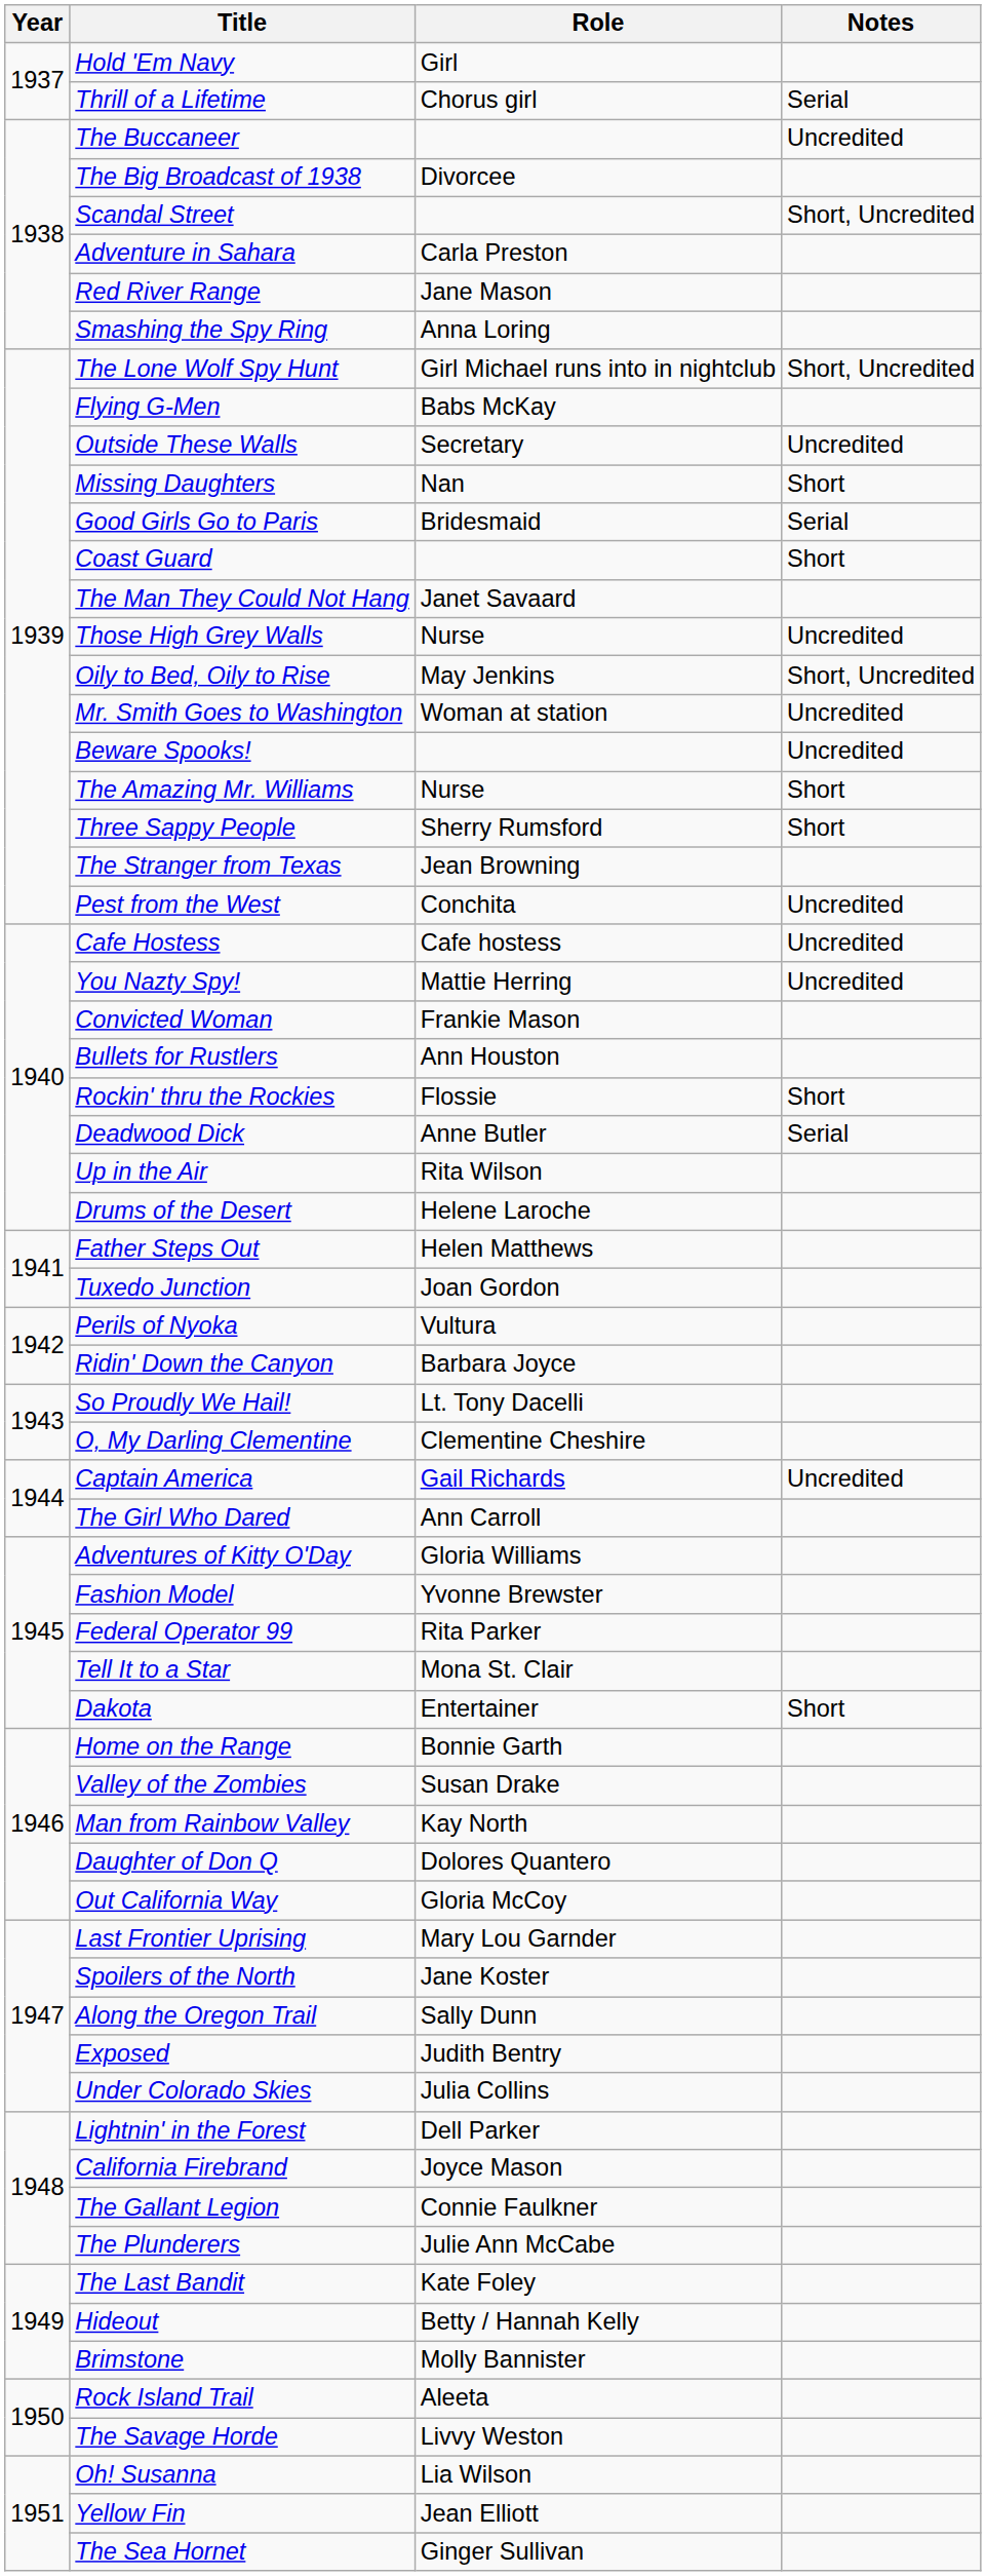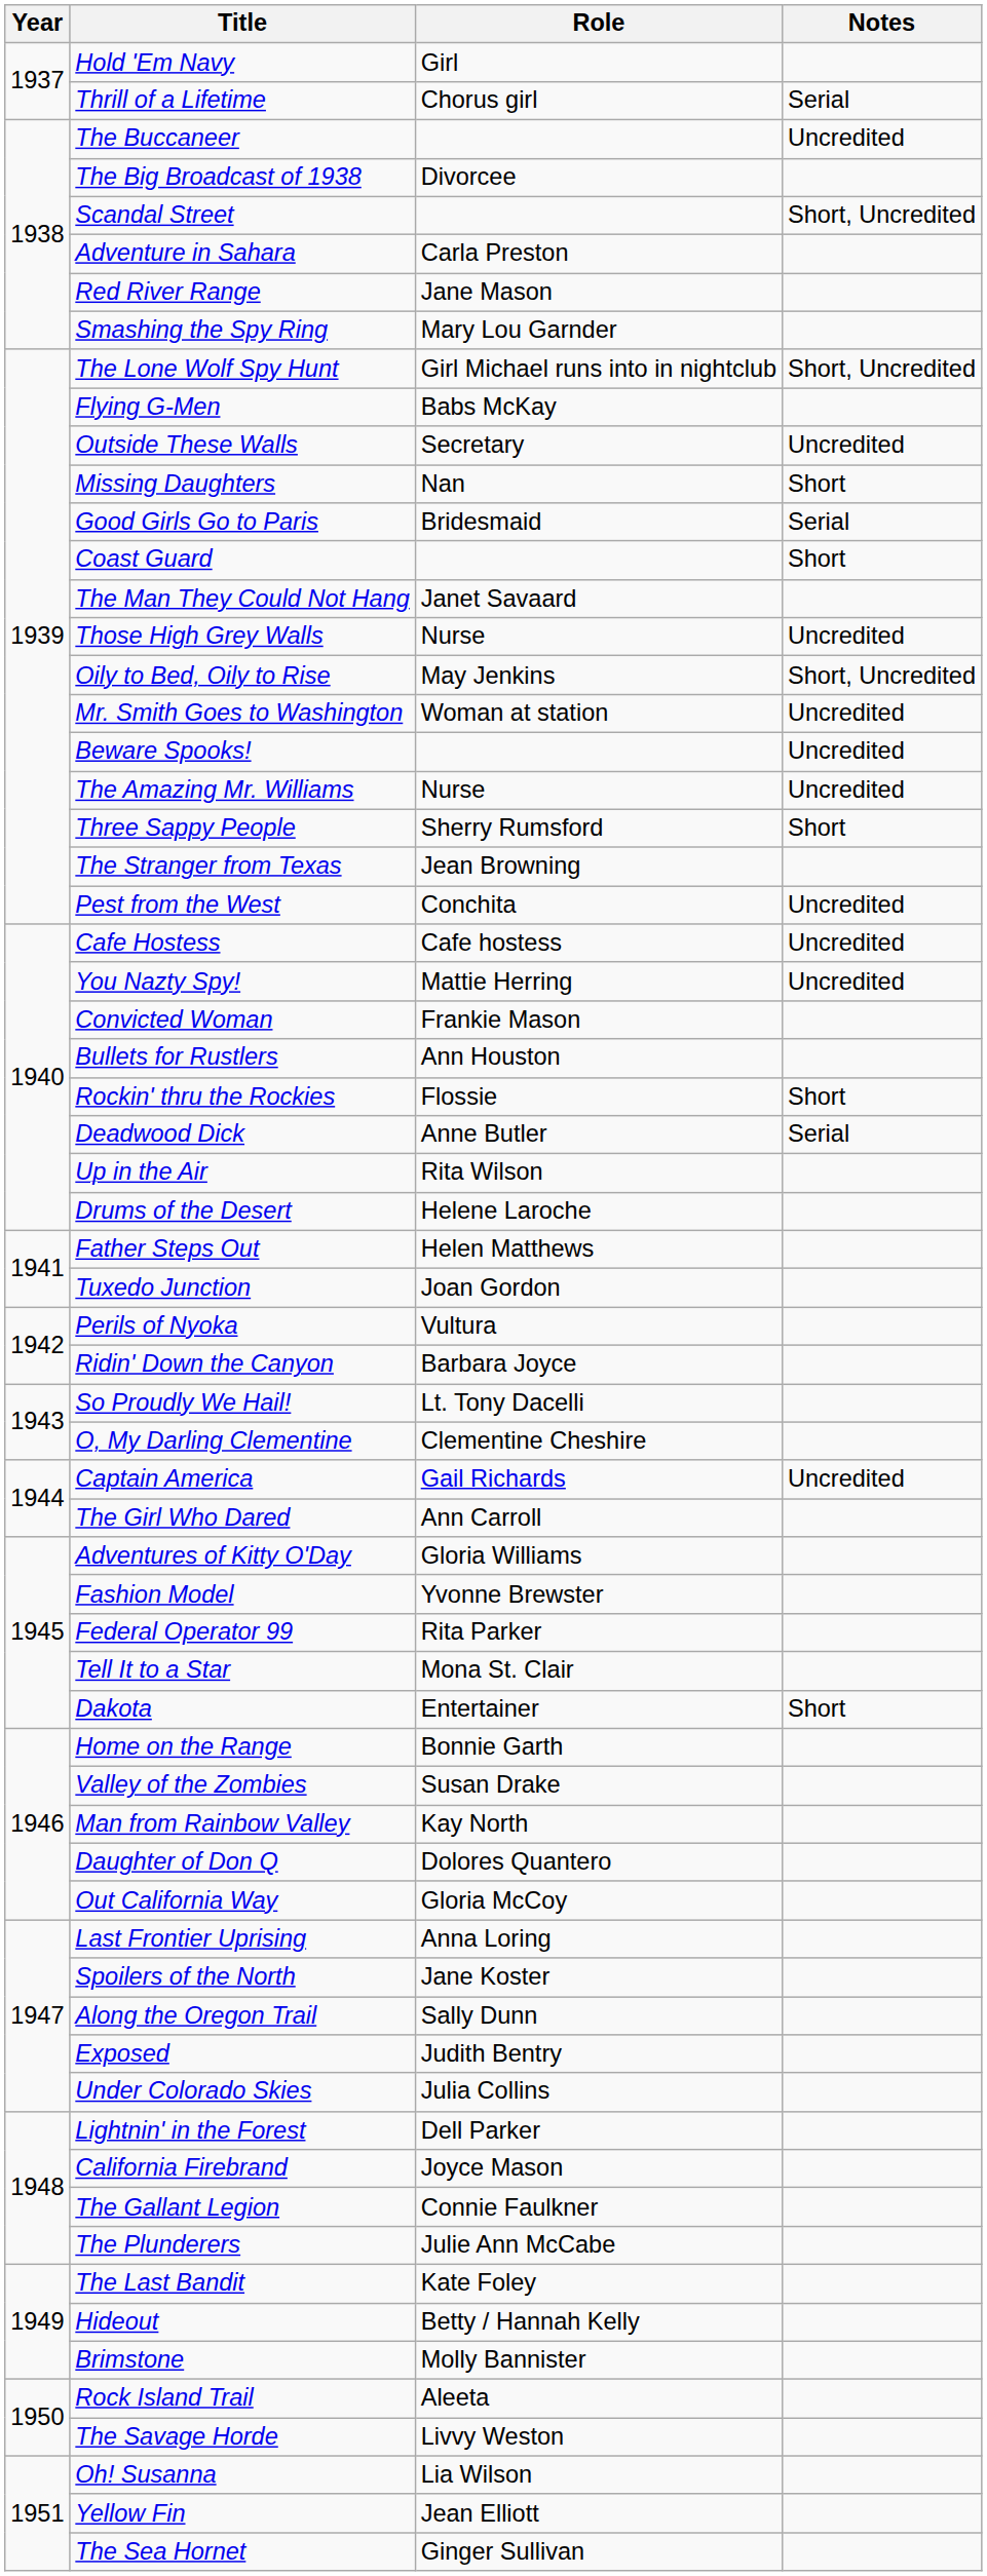 <table class="wikitable">
 <tr>
 <th>Year</th>
 <th>Title</th>
 <th>Role</th>
 <th>Notes</th>
 </tr>
 <tr>
 <td rowspan=2>1937</td>
 <td><em><a href='#'>Hold 'Em Navy</a></em></td>
 <td>Girl</td>
 <td></td>
 </tr>
 <tr>
 <td><em><a href='#'>Thrill of a Lifetime</a></em></td>
 <td>Chorus girl</td>
 <td>Serial</td>
 </tr>
 <tr>
 <td rowspan=6>1938</td>
 <td><em><a href='#'>The Buccaneer</a></em></td>
 <td></td>
 <td>Uncredited</td>
 </tr>
 <tr>
 <td><em><a href='#'>The Big Broadcast of 1938</a></em></td>
 <td>Divorcee</td>
 <td></td>
 </tr>
 <tr>
 <td><em><a href='#'>Scandal Street</a></em></td>
 <td></td>
 <td>Short, Uncredited</td>
 </tr>
 <tr>
 <td><em><a href='#'>Adventure in Sahara</a></em></td>
 <td>Carla Preston</td>
 <td></td>
 </tr>
 <tr>
 <td><em><a href='#'>Red River Range</a></em></td>
 <td>Jane Mason</td>
 <td></td>
 </tr>
 <tr>
 <td><em><a href='#'>Smashing the Spy Ring</a></em></td>
-<td>Anna Loring</td>
+<td>Mary Lou Garnder</td>
 <td></td>
 </tr>
 <tr>
 <td rowspan=15>1939</td>
 <td><em><a href='#'>The Lone Wolf Spy Hunt</a></em></td>
 <td>Girl Michael runs into in nightclub</td>
 <td>Short, Uncredited</td>
 </tr>
 <tr>
 <td><em><a href='#'>Flying G-Men</a></em></td>
 <td>Babs McKay</td>
 <td></td>
 </tr>
 <tr>
 <td><em><a href='#'>Outside These Walls</a></em></td>
 <td>Secretary</td>
 <td>Uncredited</td>
 </tr>
 <tr>
 <td><em><a href='#'>Missing Daughters</a></em></td>
 <td>Nan</td>
 <td>Short</td>
 </tr>
 <tr>
 <td><em><a href='#'>Good Girls Go to Paris</a></em></td>
 <td>Bridesmaid</td>
 <td>Serial</td>
 </tr>
 <tr>
 <td><em><a href='#'>Coast Guard</a></em></td>
 <td></td>
 <td>Short</td>
 </tr>
 <tr>
 <td><em><a href='#'>The Man They Could Not Hang</a></em></td>
 <td>Janet Savaard</td>
 <td></td>
 </tr>
 <tr>
 <td><em><a href='#'>Those High Grey Walls</a></em></td>
 <td>Nurse</td>
 <td>Uncredited</td>
 </tr>
 <tr>
 <td><em><a href='#'>Oily to Bed, Oily to Rise</a></em></td>
 <td>May Jenkins</td>
 <td>Short, Uncredited</td>
 </tr>
 <tr>
 <td><em><a href='#'>Mr. Smith Goes to Washington</a></em></td>
 <td>Woman at station</td>
 <td>Uncredited</td>
 </tr>
 <tr>
 <td><em><a href='#'>Beware Spooks!</a></em></td>
 <td></td>
 <td>Uncredited</td>
 </tr>
 <tr>
 <td><em><a href='#'>The Amazing Mr. Williams</a></em></td>
 <td>Nurse</td>
-<td>Short</td>
+<td>Uncredited</td>
 </tr>
 <tr>
 <td><em><a href='#'>Three Sappy People</a></em></td>
 <td>Sherry Rumsford</td>
 <td>Short</td>
 </tr>
 <tr>
 <td><em><a href='#'>The Stranger from Texas</a></em></td>
 <td>Jean Browning</td>
 <td></td>
 </tr>
 <tr>
 <td><em><a href='#'>Pest from the West</a></em></td>
 <td>Conchita</td>
 <td>Uncredited</td>
 </tr>
 <tr>
 <td rowspan=8>1940</td>
 <td><em><a href='#'>Cafe Hostess</a></em></td>
 <td>Cafe hostess</td>
 <td>Uncredited</td>
 </tr>
 <tr>
 <td><em><a href='#'>You Nazty Spy!</a></em></td>
 <td>Mattie Herring</td>
 <td>Uncredited</td>
 </tr>
 <tr>
 <td><em><a href='#'>Convicted Woman</a></em></td>
 <td>Frankie Mason</td>
 <td></td>
 </tr>
 <tr>
 <td><em><a href='#'>Bullets for Rustlers</a></em></td>
 <td>Ann Houston</td>
 <td></td>
 </tr>
 <tr>
 <td><em><a href='#'>Rockin' thru the Rockies</a></em></td>
 <td>Flossie</td>
 <td>Short</td>
 </tr>
 <tr>
 <td><em><a href='#'>Deadwood Dick</a></em></td>
 <td>Anne Butler</td>
 <td>Serial</td>
 </tr>
 <tr>
 <td><em><a href='#'>Up in the Air</a></em></td>
 <td>Rita Wilson</td>
 <td></td>
 </tr>
 <tr>
 <td><em><a href='#'>Drums of the Desert</a></em></td>
 <td>Helene Laroche</td>
 <td></td>
 </tr>
 <tr>
 <td rowspan=2>1941</td>
 <td><em><a href='#'>Father Steps Out</a></em></td>
 <td>Helen Matthews</td>
 <td></td>
 </tr>
 <tr>
 <td><em><a href='#'>Tuxedo Junction</a></em></td>
 <td>Joan Gordon</td>
 <td></td>
 </tr>
 <tr>
 <td rowspan=2>1942</td>
 <td><em><a href='#'>Perils of Nyoka</a></em></td>
 <td>Vultura</td>
 <td></td>
 </tr>
 <tr>
 <td><em><a href='#'>Ridin' Down the Canyon</a></em></td>
 <td>Barbara Joyce</td>
 <td></td>
 </tr>
 <tr>
 <td rowspan=2>1943</td>
 <td><em><a href='#'>So Proudly We Hail!</a></em></td>
 <td>Lt. Tony Dacelli</td>
 <td></td>
 </tr>
 <tr>
 <td><em><a href='#'>O, My Darling Clementine</a></em></td>
 <td>Clementine Cheshire</td>
 <td></td>
 </tr>
 <tr>
 <td rowspan=2>1944</td>
 <td><em><a href='#'>Captain America</a></em></td>
 <td><a href='#'>Gail Richards</a></td>
 <td>Uncredited</td>
 </tr>
 <tr>
 <td><em><a href='#'>The Girl Who Dared</a></em></td>
 <td>Ann Carroll</td>
 <td></td>
 </tr>
 <tr>
 <td rowspan=5>1945</td>
 <td><em><a href='#'>Adventures of Kitty O'Day</a></em></td>
 <td>Gloria Williams</td>
 <td></td>
 </tr>
 <tr>
 <td><em><a href='#'>Fashion Model</a></em></td>
 <td>Yvonne Brewster</td>
 <td></td>
 </tr>
 <tr>
 <td><em><a href='#'>Federal Operator 99</a></em></td>
 <td>Rita Parker</td>
 <td></td>
 </tr>
 <tr>
 <td><em><a href='#'>Tell It to a Star</a></em></td>
 <td>Mona St. Clair</td>
 <td></td>
 </tr>
 <tr>
 <td><em><a href='#'>Dakota</a></em></td>
 <td>Entertainer</td>
 <td>Short</td>
 </tr>
 <tr>
 <td rowspan=5>1946</td>
 <td><em><a href='#'>Home on the Range</a></em></td>
 <td>Bonnie Garth</td>
 <td></td>
 </tr>
 <tr>
 <td><em><a href='#'>Valley of the Zombies</a></em></td>
 <td>Susan Drake</td>
 <td></td>
 </tr>
 <tr>
 <td><em><a href='#'>Man from Rainbow Valley</a></em></td>
 <td>Kay North</td>
 <td></td>
 </tr>
 <tr>
 <td><em><a href='#'>Daughter of Don Q</a></em></td>
 <td>Dolores Quantero</td>
 <td></td>
 </tr>
 <tr>
 <td><em><a href='#'>Out California Way</a></em></td>
 <td>Gloria McCoy</td>
 <td></td>
 </tr>
 <tr>
 <td rowspan=5>1947</td>
 <td><em><a href='#'>Last Frontier Uprising</a></em></td>
-<td>Mary Lou Garnder</td>
+<td>Anna Loring</td>
 <td></td>
 </tr>
 <tr>
 <td><em><a href='#'>Spoilers of the North</a></em></td>
 <td>Jane Koster</td>
 <td></td>
 </tr>
 <tr>
 <td><em><a href='#'>Along the Oregon Trail</a></em></td>
 <td>Sally Dunn</td>
 <td></td>
 </tr>
 <tr>
 <td><em><a href='#'>Exposed</a></em></td>
 <td>Judith Bentry</td>
 <td></td>
 </tr>
 <tr>
 <td><em><a href='#'>Under Colorado Skies</a></em></td>
 <td>Julia Collins</td>
 <td></td>
 </tr>
 <tr>
 <td rowspan=4>1948</td>
 <td><em><a href='#'>Lightnin' in the Forest</a></em></td>
 <td>Dell Parker</td>
 <td></td>
 </tr>
 <tr>
 <td><em><a href='#'>California Firebrand</a></em></td>
 <td>Joyce Mason</td>
 <td></td>
 </tr>
 <tr>
 <td><em><a href='#'>The Gallant Legion</a></em></td>
 <td>Connie Faulkner</td>
 <td></td>
 </tr>
 <tr>
 <td><em><a href='#'>The Plunderers</a></em></td>
 <td>Julie Ann McCabe</td>
 <td></td>
 </tr>
 <tr>
 <td rowspan=3>1949</td>
 <td><em><a href='#'>The Last Bandit</a></em></td>
 <td>Kate Foley</td>
 <td></td>
 </tr>
 <tr>
 <td><em><a href='#'>Hideout</a></em></td>
 <td>Betty / Hannah Kelly</td>
 <td></td>
 </tr>
 <tr>
 <td><em><a href='#'>Brimstone</a></em></td>
 <td>Molly Bannister</td>
 <td></td>
 </tr>
 <tr>
 <td rowspan=2>1950</td>
 <td><em><a href='#'>Rock Island Trail</a></em></td>
 <td>Aleeta</td>
 <td></td>
 </tr>
 <tr>
 <td><em><a href='#'>The Savage Horde</a></em></td>
 <td>Livvy Weston</td>
 <td></td>
 </tr>
 <tr>
 <td rowspan=3>1951</td>
 <td><em><a href='#'>Oh! Susanna</a></em></td>
 <td>Lia Wilson</td>
 <td></td>
 </tr>
 <tr>
 <td><em><a href='#'>Yellow Fin</a></em></td>
 <td>Jean Elliott</td>
 <td></td>
 </tr>
 <tr>
 <td><em><a href='#'>The Sea Hornet</a></em></td>
 <td>Ginger Sullivan</td>
 <td></td>
 </tr>
 </table>
